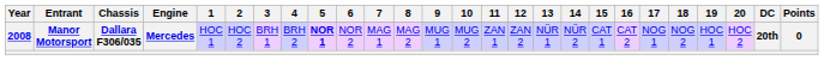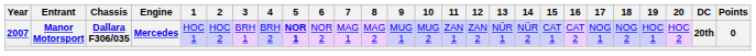 <table class="wikitable" style="text-align:center; font-size:90%">
 <tr>
 <th>Year</th>
 <th>Entrant</th>
 <th>Chassis</th>
 <th>Engine</th>
 <th>1</th>
 <th>2</th>
 <th>3</th>
 <th>4</th>
 <th>5</th>
 <th>6</th>
 <th>7</th>
 <th>8</th>
 <th>9</th>
 <th>10</th>
 <th>11</th>
 <th>12</th>
 <th>13</th>
 <th>14</th>
 <th>15</th>
 <th>16</th>
 <th>17</th>
 <th>18</th>
 <th>19</th>
 <th>20</th>
 <th>DC</th>
 <th>Points</th>
 </tr>
 <tr>
-<th><a href='#'>2008</a></th>
+<th><a href='#'>2007</a></th>
 <th><a href='#'>Manor Motorsport</a></th>
 <th><a href='#'>Dallara</a> F306/035</th>
 <th><a href='#'>Mercedes</a></th>
 <td style="background:#cfcfff;"><a href='#'>HOC<br>1</a><br></td>
 <td style="background:#cfcfff;"><a href='#'>HOC<br>2</a><br></td>
 <td style="background:#efcfff;"><a href='#'>BRH<br>1</a><br></td>
 <td style="background:#cfcfff;"><a href='#'>BRH<br>2</a><br></td>
 <td style="background:#efcfff;"><strong><a href='#'>NOR<br>1</a><br></strong></td>
 <td style="background:#efcfff;"><a href='#'>NOR<br>2</a><br></td>
 <td style="background:#efcfff;"><a href='#'>MAG<br>1</a><br></td>
 <td style="background:#efcfff;"><a href='#'>MAG<br>2</a><br></td>
 <td style="background:#cfcfff;"><a href='#'>MUG<br>1</a><br></td>
 <td style="background:#cfcfff;"><a href='#'>MUG<br>2</a><br></td>
 <td style="background:#cfcfff;"><a href='#'>ZAN<br>1</a><br></td>
 <td style="background:#cfcfff;"><a href='#'>ZAN<br>2</a><br></td>
 <td style="background:#cfcfff;"><a href='#'>NÜR<br>1</a><br></td>
 <td style="background:#cfcfff;"><a href='#'>NÜR<br>2</a><br></td>
 <td style="background:#cfcfff;"><a href='#'>CAT<br>1</a><br></td>
 <td style="background:#efcfff;"><a href='#'>CAT<br>2</a><br></td>
 <td style="background:#cfcfff;"><a href='#'>NOG<br>1</a><br></td>
 <td style="background:#cfcfff;"><a href='#'>NOG<br>2</a><br></td>
 <td style="background:#cfcfff;"><a href='#'>HOC<br>1</a><br></td>
 <td style="background:#efcfff;"><a href='#'>HOC<br>2</a><br></td>
 <th>20th</th>
 <th>0</th>
 </tr>
 <tr>
 <th colspan="26"></th>
 </tr>
 </table>
